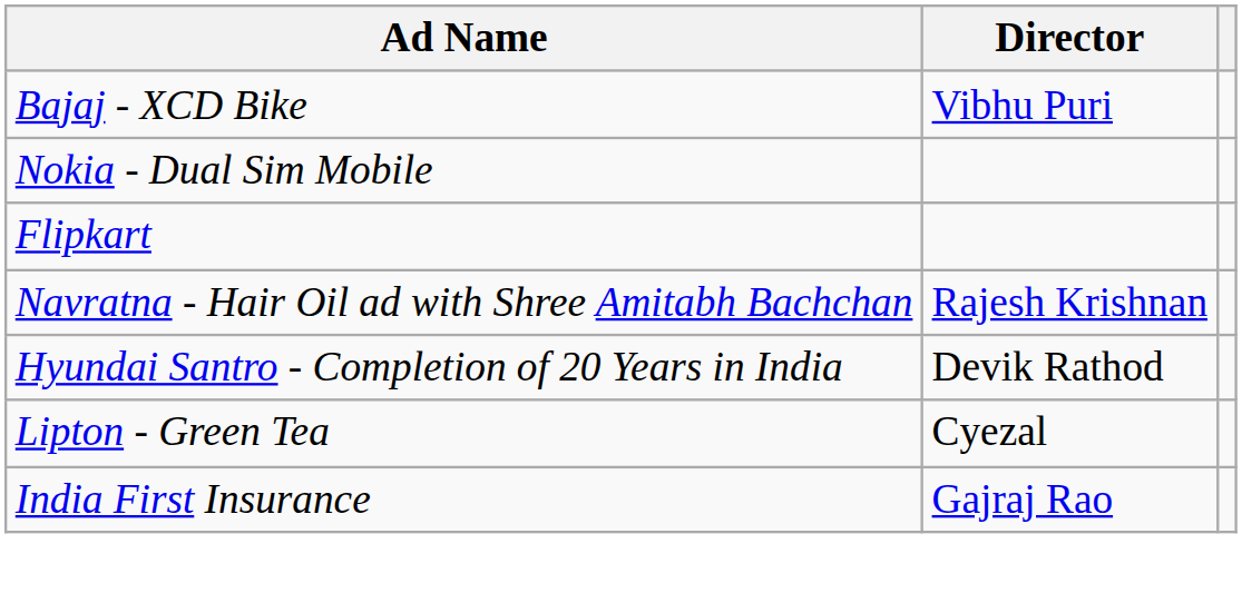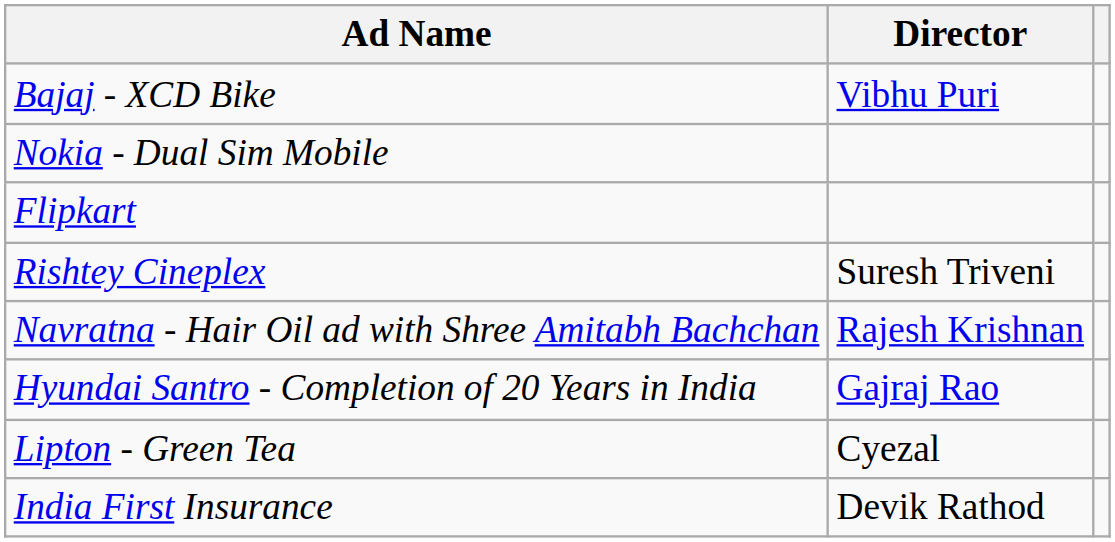 <table class="wikitable plainrowheaders sortable" style="margin-right: 0;">
 <tr>
 <th scope="col">Ad Name</th>
 <th scope="col">Director</th>
 <th scope="col" class="unsortable"></th>
 </tr>
 <tr>
 <td><em><a href='#'>Bajaj</a> - XCD Bike</em></td>
 <td><a href='#'>Vibhu Puri</a></td>
 <td></td>
 </tr>
 <tr>
 <td><em><a href='#'>Nokia</a> - Dual Sim Mobile</em></td>
 <td></td>
 <td></td>
 </tr>
 <tr>
 <td><em><a href='#'>Flipkart</a></em></td>
 <td></td>
 <td></td>
 </tr>
 <tr>
+<td><em><a href='#'>Rishtey Cineplex</a></em></td>
+<td>Suresh Triveni</td>
+<td></td>
+</tr>
+<tr>
 <td><em><a href='#'>Navratna</a> - Hair Oil ad with Shree <a href='#'>Amitabh Bachchan</a></em></td>
 <td><a href='#'>Rajesh Krishnan</a></td>
 <td></td>
 </tr>
 <tr>
 <td><em><a href='#'>Hyundai Santro</a> - Completion of 20 Years in India </em></td>
-<td>Devik Rathod</td>
+<td><a href='#'>Gajraj Rao</a></td>
 <td></td>
 </tr>
 <tr>
 <td><em><a href='#'>Lipton</a> - Green Tea</em></td>
 <td>Cyezal</td>
 <td><br></td>
 </tr>
 <tr>
 <td><em><a href='#'>India First</a> Insurance</em></td>
-<td><a href='#'>Gajraj Rao</a></td>
+<td>Devik Rathod</td>
 <td></td>
 </tr>
 </table>
